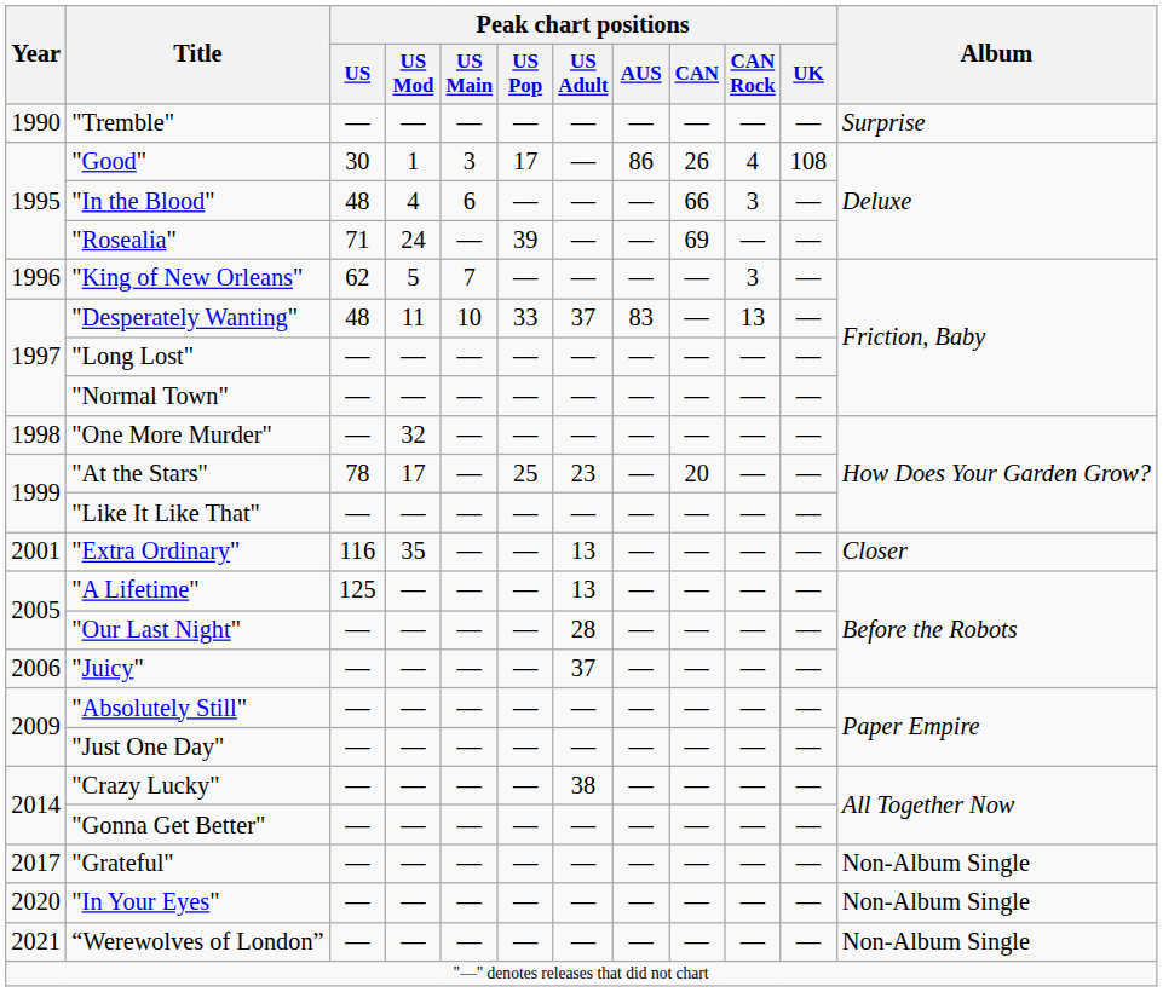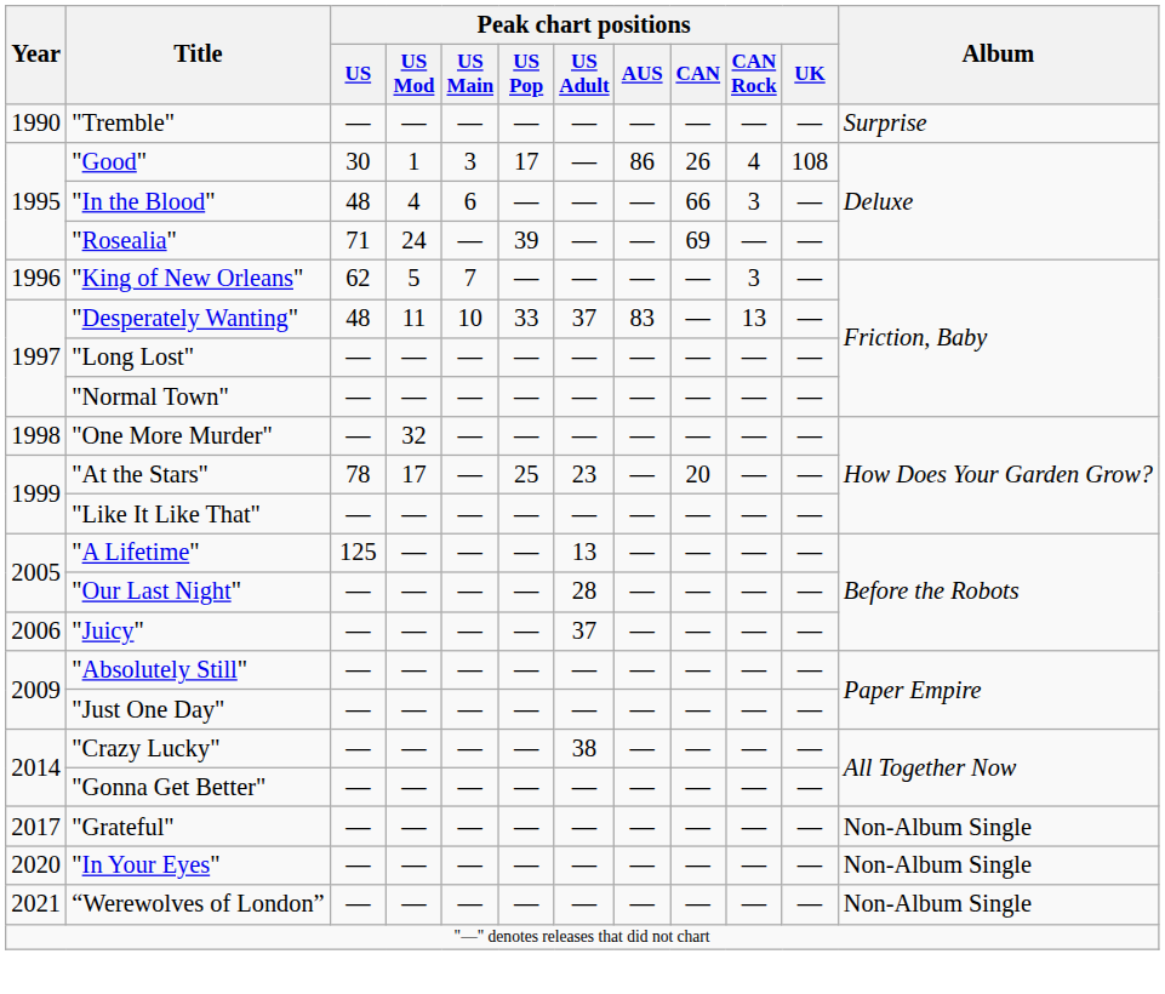 <table class="wikitable" style="text-align:center;">
 <tr>
 <th scope="col" rowspan="2">Year</th>
 <th scope="col" rowspan="2">Title</th>
 <th scope="col" colspan="9">Peak chart positions</th>
 <th scope="col" rowspan="2">Album</th>
 </tr>
 <tr style="font-size:smaller;">
 <th scope="col" style="width:30px;"><a href='#'>US</a></th>
 <th scope="col" style="width:30px;"><a href='#'>US Mod</a></th>
 <th scope="col" style="width:30px;"><a href='#'>US Main</a></th>
 <th scope="col" style="width:30px;"><a href='#'>US Pop</a></th>
 <th scope="col" style="width:30px;"><a href='#'>US Adult</a></th>
 <th scope="col" style="width:30px;"><a href='#'>AUS</a><br></th>
 <th scope="col" style="width:30px;"><a href='#'>CAN</a><br></th>
 <th scope="col" style="width:30px;"><a href='#'>CAN<br>Rock</a><br></th>
 <th scope="col" style="width:30px;"><a href='#'>UK</a><br></th>
 </tr>
 <tr>
 <td>1990</td>
 <td style="text-align:left;">"Tremble"</td>
 <td>—</td>
 <td>—</td>
 <td>—</td>
 <td>—</td>
 <td>—</td>
 <td>—</td>
 <td>—</td>
 <td>—</td>
 <td>—</td>
 <td style="text-align:left;"><em>Surprise</em></td>
 </tr>
 <tr>
 <td rowspan="3">1995</td>
 <td style="text-align:left;">"<a href='#'>Good</a>"</td>
 <td>30</td>
 <td>1</td>
 <td>3</td>
 <td>17</td>
 <td>—</td>
 <td>86</td>
 <td>26</td>
 <td>4</td>
 <td>108</td>
 <td style="text-align:left;" rowspan="3"><em>Deluxe</em></td>
 </tr>
 <tr>
 <td style="text-align:left;">"<a href='#'>In the Blood</a>"</td>
 <td>48</td>
 <td>4</td>
 <td>6</td>
 <td>—</td>
 <td>—</td>
 <td>—</td>
 <td>66</td>
 <td>3</td>
 <td>—</td>
 </tr>
 <tr>
 <td style="text-align:left;">"<a href='#'>Rosealia</a>"</td>
 <td>71</td>
 <td>24</td>
 <td>—</td>
 <td>39</td>
 <td>—</td>
 <td>—</td>
 <td>69</td>
 <td>—</td>
 <td>—</td>
 </tr>
 <tr>
 <td>1996</td>
 <td style="text-align:left;">"<a href='#'>King of New Orleans</a>"</td>
 <td>62</td>
 <td>5</td>
 <td>7</td>
 <td>—</td>
 <td>—</td>
 <td>—</td>
 <td>—</td>
 <td>3</td>
 <td>—</td>
 <td style="text-align:left;" rowspan="4"><em>Friction, Baby</em></td>
 </tr>
 <tr>
 <td rowspan="3">1997</td>
 <td style="text-align:left;">"<a href='#'>Desperately Wanting</a>"</td>
 <td>48</td>
 <td>11</td>
 <td>10</td>
 <td>33</td>
 <td>37</td>
 <td>83</td>
 <td>—</td>
 <td>13</td>
 <td>—</td>
 </tr>
 <tr>
 <td style="text-align:left;">"Long Lost"</td>
 <td>—</td>
 <td>—</td>
 <td>—</td>
 <td>—</td>
 <td>—</td>
 <td>—</td>
 <td>—</td>
 <td>—</td>
 <td>—</td>
 </tr>
 <tr>
 <td style="text-align:left;">"Normal Town"</td>
 <td>—</td>
 <td>—</td>
 <td>—</td>
 <td>—</td>
 <td>—</td>
 <td>—</td>
 <td>—</td>
 <td>—</td>
 <td>—</td>
 </tr>
 <tr>
 <td>1998</td>
 <td style="text-align:left;">"One More Murder"</td>
 <td>—</td>
 <td>32</td>
 <td>—</td>
 <td>—</td>
 <td>—</td>
 <td>—</td>
 <td>—</td>
 <td>—</td>
 <td>—</td>
 <td style="text-align:left;" rowspan="3"><em>How Does Your Garden Grow?</em></td>
 </tr>
 <tr>
 <td rowspan="2">1999</td>
 <td style="text-align:left;">"At the Stars"</td>
 <td>78</td>
 <td>17</td>
 <td>—</td>
 <td>25</td>
 <td>23</td>
 <td>—</td>
 <td>20</td>
 <td>—</td>
 <td>—</td>
 </tr>
 <tr>
 <td style="text-align:left;">"Like It Like That"</td>
 <td>—</td>
 <td>—</td>
 <td>—</td>
 <td>—</td>
 <td>—</td>
 <td>—</td>
 <td>—</td>
 <td>—</td>
 <td>—</td>
 </tr>
 <tr>
-<td>2001</td>
-<td style="text-align:left;">"<a href='#'>Extra Ordinary</a>"</td>
-<td>116</td>
-<td>35</td>
-<td>—</td>
-<td>—</td>
-<td>13</td>
-<td>—</td>
-<td>—</td>
-<td>—</td>
-<td>—</td>
-<td style="text-align:left;"><em>Closer</em></td>
-</tr>
-<tr>
 <td rowspan="2">2005</td>
 <td style="text-align:left;">"<a href='#'>A Lifetime</a>"</td>
 <td>125</td>
 <td>—</td>
 <td>—</td>
 <td>—</td>
 <td>13</td>
 <td>—</td>
 <td>—</td>
 <td>—</td>
 <td>—</td>
 <td style="text-align:left;" rowspan="3"><em>Before the Robots</em></td>
 </tr>
 <tr>
 <td style="text-align:left;">"<a href='#'>Our Last Night</a>"</td>
 <td>—</td>
 <td>—</td>
 <td>—</td>
 <td>—</td>
 <td>28</td>
 <td>—</td>
 <td>—</td>
 <td>—</td>
 <td>—</td>
 </tr>
 <tr>
 <td>2006</td>
 <td style="text-align:left;">"<a href='#'>Juicy</a>"</td>
 <td>—</td>
 <td>—</td>
 <td>—</td>
 <td>—</td>
 <td>37</td>
 <td>—</td>
 <td>—</td>
 <td>—</td>
 <td>—</td>
 </tr>
 <tr>
 <td rowspan="2">2009</td>
 <td style="text-align:left;">"<a href='#'>Absolutely Still</a>"</td>
 <td>—</td>
 <td>—</td>
 <td>—</td>
 <td>—</td>
 <td>—</td>
 <td>—</td>
 <td>—</td>
 <td>—</td>
 <td>—</td>
 <td style="text-align:left;" rowspan="2"><em>Paper Empire</em></td>
 </tr>
 <tr>
 <td style="text-align:left;">"Just One Day"</td>
 <td>—</td>
 <td>—</td>
 <td>—</td>
 <td>—</td>
 <td>—</td>
 <td>—</td>
 <td>—</td>
 <td>—</td>
 <td>—</td>
 </tr>
 <tr>
 <td rowspan="2">2014</td>
 <td style="text-align:left;">"Crazy Lucky"</td>
 <td>—</td>
 <td>—</td>
 <td>—</td>
 <td>—</td>
 <td>38</td>
 <td>—</td>
 <td>—</td>
 <td>—</td>
 <td>—</td>
 <td style="text-align:left;" rowspan="2"><em>All Together Now</em></td>
 </tr>
 <tr>
 <td style="text-align:left;">"Gonna Get Better"</td>
 <td>—</td>
 <td>—</td>
 <td>—</td>
 <td>—</td>
 <td>—</td>
 <td>—</td>
 <td>—</td>
 <td>—</td>
 <td>—</td>
 </tr>
 <tr>
 <td rowspan="1">2017</td>
 <td style="text-align:left;">"Grateful"</td>
 <td>—</td>
 <td>—</td>
 <td>—</td>
 <td>—</td>
 <td>—</td>
 <td>—</td>
 <td>—</td>
 <td>—</td>
 <td>—</td>
 <td style="text-align:left;" rowspan="1">Non-Album Single</td>
 </tr>
 <tr>
 <td rowspan="1">2020</td>
 <td style="text-align:left;">"<a href='#'>In Your Eyes</a>"</td>
 <td>—</td>
 <td>—</td>
 <td>—</td>
 <td>—</td>
 <td>—</td>
 <td>—</td>
 <td>—</td>
 <td>—</td>
 <td>—</td>
 <td style="text-align:left;" rowspan="1">Non-Album Single</td>
 </tr>
 <tr>
 <td>2021</td>
 <td>“Werewolves of London”</td>
 <td>—</td>
 <td>—</td>
 <td>—</td>
 <td>—</td>
 <td>—</td>
 <td>—</td>
 <td>—</td>
 <td>—</td>
 <td>—</td>
 <td style="text-align:left;" rowspan="1">Non-Album Single</td>
 </tr>
 <tr>
 <td colspan="12" style="font-size:8pt">"—" denotes releases that did not chart</td>
 </tr>
 </table>
